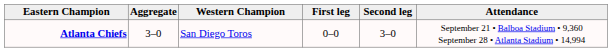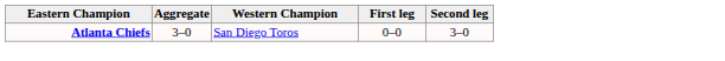 <table style=border-collapse:collapse border=1 cellspacing=0 cellpadding=2>
 <tr style="text-align:center; background:#efefef;">
 <th width=180>Eastern Champion</th>
 <th width=50>Aggregate</th>
 <th width=180>Western Champion</th>
 <th width=80>First leg</th>
 <th width=80>Second leg</th>
-<th width=280>Attendance</th>
 </tr>
 <tr style="text-align:center; background:snow;">
 <td align=right><strong><a href='#'>Atlanta Chiefs</a></strong></td>
 <td>3–0</td>
 <td align=left><a href='#'>San Diego Toros</a></td>
 <td>0–0</td>
 <td>3–0</td>
-<td><small>September 21 • <a href='#'>Balboa Stadium</a> • 9,360<br>September 28 • <a href='#'>Atlanta Stadium</a> • 14,994</small></td>
 </tr>
 </table>
